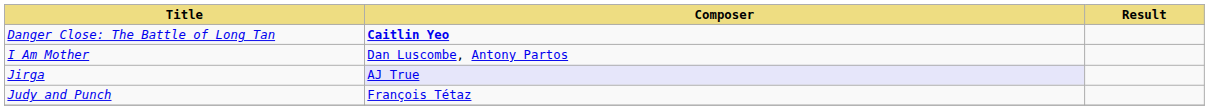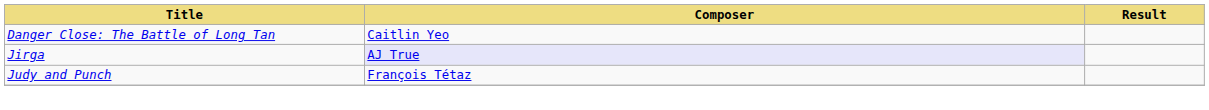 <table class="wikitable" width=100%>
 <tr>
 <th style="width:30%;background:#EEDD82;">Title</th>
 <th style="width:60%;background:#EEDD82;">Composer</th>
 <th style="width:10%;background:#EEDD82;">Result<br></th>
 </tr>
 <tr>
 <td><em><a href='#'>Danger Close: The Battle of Long Tan</a></em></td>
-<td><strong><a href='#'>Caitlin Yeo</a></strong></td>
-<td></td>
-</tr>
-<tr>
-<td><em><a href='#'>I Am Mother</a></em></td>
-<td><a href='#'>Dan Luscombe</a>, <a href='#'>Antony Partos</a></td>
+<td><a href='#'>Caitlin Yeo</a></td>
 <td></td>
 </tr>
 <tr>
 <td><em><a href='#'>Jirga</a></em></td>
 <td style="background: lavender;"><a href='#'>AJ True</a></td>
 <td></td>
 </tr>
 <tr>
 <td><em><a href='#'>Judy and Punch</a></em></td>
 <td><a href='#'>François Tétaz</a></td>
 <td></td>
 </tr>
 <tr>
 </tr>
 </table>
